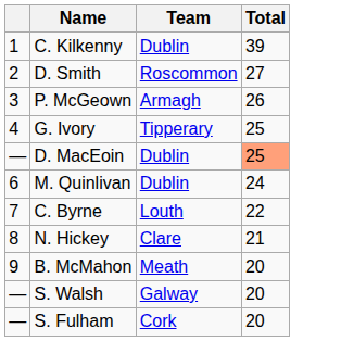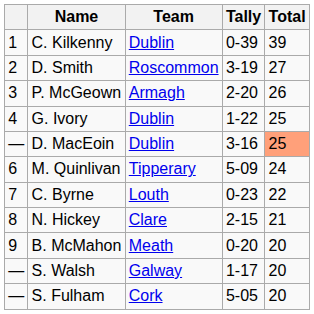 <table class="wikitable">
 <tr>
 <th></th>
 <th>Name</th>
 <th>Team</th>
+<th>Tally</th>
 <th>Total</th>
 </tr>
 <tr>
 <td>1</td>
 <td>C. Kilkenny</td>
 <td><a href='#'>Dublin</a></td>
+<td>0-39</td>
 <td>39</td>
 </tr>
 <tr>
 <td>2</td>
 <td>D. Smith</td>
 <td><a href='#'>Roscommon</a></td>
+<td>3-19</td>
 <td>27</td>
 </tr>
 <tr>
 <td>3</td>
 <td>P. McGeown</td>
 <td><a href='#'>Armagh</a></td>
+<td>2-20</td>
 <td>26</td>
 </tr>
 <tr>
 <td>4</td>
 <td>G. Ivory</td>
-<td><a href='#'>Tipperary</a></td>
+<td><a href='#'>Dublin</a></td>
+<td>1-22</td>
 <td>25</td>
 </tr>
 <tr>
 <td>—</td>
 <td>D. MacEoin</td>
 <td><a href='#'>Dublin</a></td>
+<td>3-16</td>
 <td style="background: lightsalmon;">25</td>
 </tr>
 <tr>
 <td>6</td>
 <td>M. Quinlivan</td>
-<td><a href='#'>Dublin</a></td>
+<td><a href='#'>Tipperary</a></td>
+<td>5-09</td>
 <td>24</td>
 </tr>
 <tr>
 <td>7</td>
 <td>C. Byrne</td>
 <td><a href='#'>Louth</a></td>
+<td>0-23</td>
 <td>22</td>
 </tr>
 <tr>
 <td>8</td>
 <td>N. Hickey</td>
 <td><a href='#'>Clare</a></td>
+<td>2-15</td>
 <td>21</td>
 </tr>
 <tr>
 <td>9</td>
 <td>B. McMahon</td>
 <td><a href='#'>Meath</a></td>
+<td>0-20</td>
 <td>20</td>
 </tr>
 <tr>
 <td>—</td>
 <td>S. Walsh</td>
 <td><a href='#'>Galway</a></td>
+<td>1-17</td>
 <td>20</td>
 </tr>
 <tr>
 <td>—</td>
 <td>S. Fulham</td>
 <td><a href='#'>Cork</a></td>
+<td>5-05</td>
 <td>20</td>
 </tr>
 </table>
